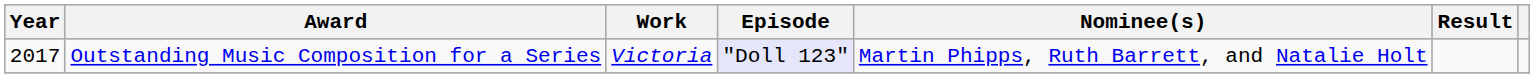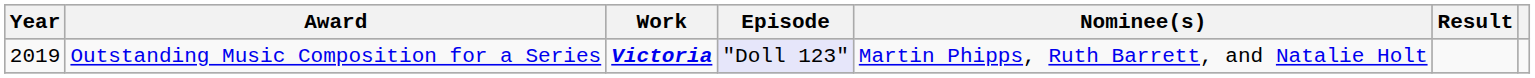 <table class="wikitable">
 <tr>
 <th>Year</th>
 <th>Award</th>
 <th>Work</th>
 <th>Episode</th>
 <th>Nominee(s)</th>
 <th>Result</th>
 <th></th>
 </tr>
 <tr>
-<td>2017</td>
+<td>2019</td>
 <td><a href='#'>Outstanding Music Composition for a Series</a></td>
-<td><em><a href='#'>Victoria</a></em></td>
+<td><strong><em><a href='#'>Victoria</a></em></strong></td>
 <td align=center style="background: lavender;">"Doll 123"</td>
 <td><a href='#'>Martin Phipps</a>, <a href='#'>Ruth Barrett</a>, and <a href='#'>Natalie Holt</a></td>
 <td></td>
 <td align=center></td>
 </tr>
 </table>
